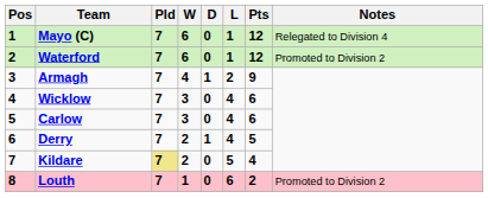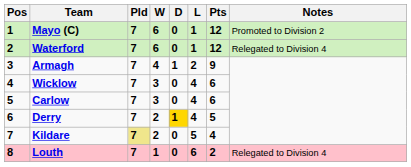 <table class="wikitable" style="text-align: centre;">
 <tr>
 <th width=20>Pos</th>
 <th width=135>Team</th>
 <th width=20>Pld</th>
 <th width=20>W</th>
 <th width=20>D</th>
 <th width=20>L</th>
 <th width=20>Pts</th>
 <th width=250>Notes</th>
 </tr>
 <tr style="background:#D0F0C0;">
 <td><strong>1</strong></td>
 <td align=left><strong> <a href='#'>Mayo</a> (C)</strong></td>
 <td><strong>7</strong></td>
 <td><strong>6</strong></td>
 <td><strong>0</strong></td>
 <td><strong>1</strong></td>
 <td><strong>12</strong></td>
-<td><small> Relegated to Division 4</small></td>
+<td><small> Promoted to Division 2</small></td>
 </tr>
 <tr style="background:#D0F0C0;">
 <td><strong>2</strong></td>
 <td align=left><strong> <a href='#'>Waterford</a></strong></td>
 <td><strong>7</strong></td>
 <td><strong>6</strong></td>
 <td><strong>0</strong></td>
 <td><strong>1</strong></td>
 <td><strong>12</strong></td>
-<td><small> Promoted to Division 2</small></td>
+<td><small> Relegated to Division 4</small></td>
 </tr>
 <tr style>
 <td><strong>3</strong></td>
 <td align=left><strong> <a href='#'>Armagh</a> </strong></td>
 <td><strong>7</strong></td>
 <td><strong>4</strong></td>
 <td><strong>1</strong></td>
 <td><strong>2</strong></td>
 <td><strong>9</strong></td>
 </tr>
 <tr style>
 <td><strong>4</strong></td>
 <td align=left><strong> <a href='#'>Wicklow</a> </strong></td>
 <td><strong>7</strong></td>
 <td><strong>3</strong></td>
 <td><strong>0</strong></td>
 <td><strong>4</strong></td>
 <td><strong>6</strong></td>
 </tr>
 <tr style>
 <td><strong>5</strong></td>
 <td align=left><strong> <a href='#'>Carlow</a> </strong></td>
 <td><strong>7</strong></td>
 <td><strong>3</strong></td>
 <td><strong>0</strong></td>
 <td><strong>4</strong></td>
 <td><strong>6</strong></td>
 </tr>
 <tr style>
 <td><strong>6</strong></td>
 <td align=left><strong> <a href='#'>Derry</a> </strong></td>
 <td><strong>7</strong></td>
 <td><strong>2</strong></td>
-<td><strong>1</strong></td>
+<td style="background: gold;"><strong>1</strong></td>
 <td><strong>4</strong></td>
 <td><strong>5</strong></td>
 </tr>
 <tr>
 <td><strong>7</strong></td>
 <td align=left><strong> <a href='#'>Kildare</a></strong></td>
 <td style="background: khaki;"><strong>7</strong></td>
 <td><strong>2</strong></td>
 <td><strong>0</strong></td>
 <td><strong>5</strong></td>
 <td><strong>4</strong></td>
 </tr>
 <tr style="background:#FFC0CB;">
 <td><strong>8</strong></td>
 <td align=left><strong> <a href='#'>Louth</a></strong></td>
 <td><strong>7</strong></td>
 <td><strong>1</strong></td>
 <td><strong>0</strong></td>
 <td><strong>6</strong></td>
 <td><strong>2</strong></td>
-<td><small> Promoted to Division 2</small></td>
+<td><small> Relegated to Division 4</small></td>
 </tr>
 </table>
